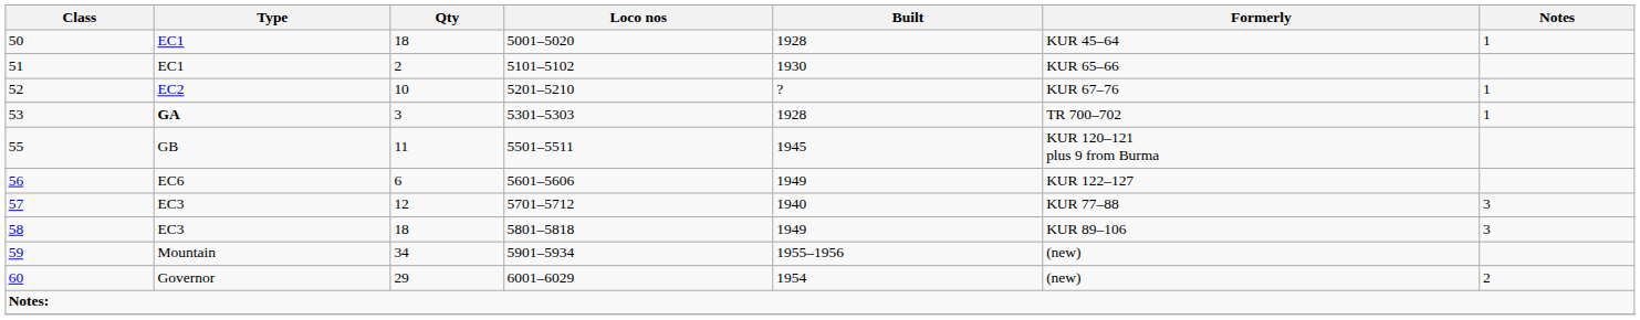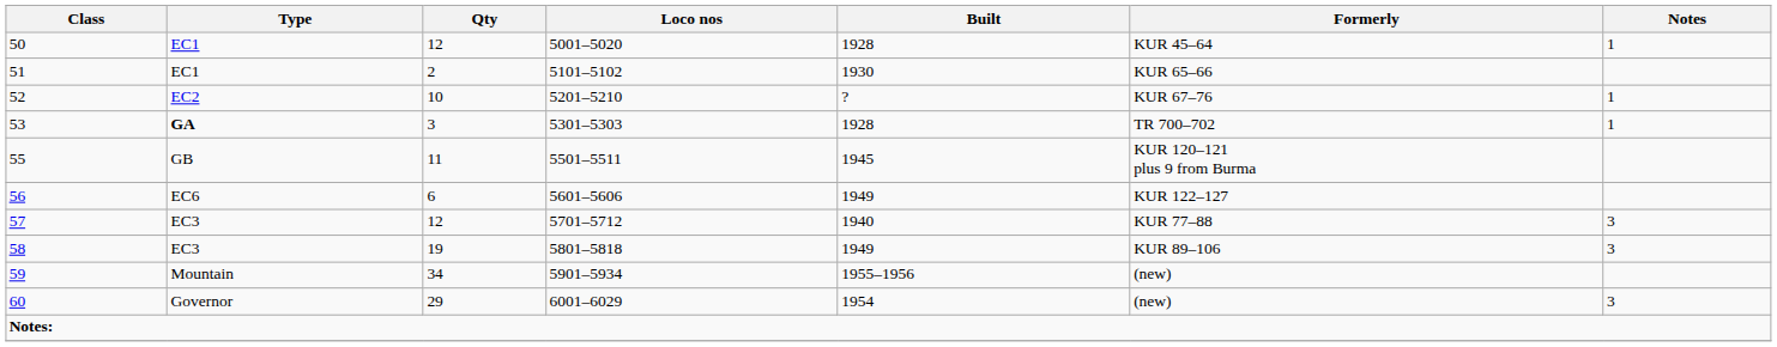 <table class="wikitable sortable floatleft mw-collapsible mw-collapsed" border= "1" style= "width:95%; font-size: 86%; margin-left:2em; margin-right:2em; margin-bottom:2em">
 <tr>
 <th scope="col">Class</th>
 <th scope="col">Type</th>
 <th scope="col">Qty</th>
 <th scope="col">Loco nos</th>
 <th>Built</th>
 <th scope="col">Formerly</th>
 <th scope="col">Notes</th>
 </tr>
 <tr>
 <td>50</td>
 <td><a href='#'>EC1</a></td>
-<td>18</td>
+<td>12</td>
 <td>5001–5020</td>
 <td>1928</td>
 <td>KUR 45–64</td>
 <td>1</td>
 </tr>
 <tr>
 <td>51</td>
 <td>EC1</td>
 <td>2</td>
 <td>5101–5102</td>
 <td>1930</td>
 <td>KUR 65–66</td>
 <td></td>
 </tr>
 <tr>
 <td>52</td>
 <td><a href='#'>EC2</a></td>
 <td>10</td>
 <td>5201–5210</td>
 <td>?</td>
 <td>KUR 67–76</td>
 <td>1</td>
 </tr>
 <tr>
 <td>53</td>
 <td><strong>GA</strong></td>
 <td>3</td>
 <td>5301–5303</td>
 <td>1928</td>
 <td>TR 700–702</td>
 <td>1</td>
 </tr>
 <tr>
 <td>55</td>
 <td>GB</td>
 <td>11</td>
 <td>5501–5511</td>
 <td>1945</td>
 <td>KUR 120–121<br>plus 9 from Burma</td>
 <td></td>
 </tr>
 <tr>
 <td><a href='#'>56</a></td>
 <td>EC6</td>
 <td>6</td>
 <td>5601–5606</td>
 <td>1949</td>
 <td>KUR 122–127</td>
 <td></td>
 </tr>
 <tr>
 <td><a href='#'>57</a></td>
 <td>EC3</td>
 <td>12</td>
 <td>5701–5712</td>
 <td>1940</td>
 <td>KUR 77–88</td>
 <td>3</td>
 </tr>
 <tr>
 <td><a href='#'>58</a></td>
 <td>EC3</td>
-<td>18</td>
+<td>19</td>
 <td>5801–5818</td>
 <td>1949</td>
 <td>KUR 89–106</td>
 <td>3</td>
 </tr>
 <tr>
 <td><a href='#'>59</a></td>
 <td>Mountain</td>
 <td>34</td>
 <td>5901–5934</td>
 <td>1955–1956</td>
 <td>(new)</td>
 <td></td>
 </tr>
 <tr>
 <td><a href='#'>60</a></td>
 <td>Governor</td>
 <td>29</td>
 <td>6001–6029</td>
 <td>1954</td>
 <td>(new)</td>
-<td>2</td>
+<td>3</td>
 </tr>
 <tr>
 <td colspan="7"><strong>Notes:</strong><br></td>
 </tr>
 <tr>
 </tr>
 </table>
